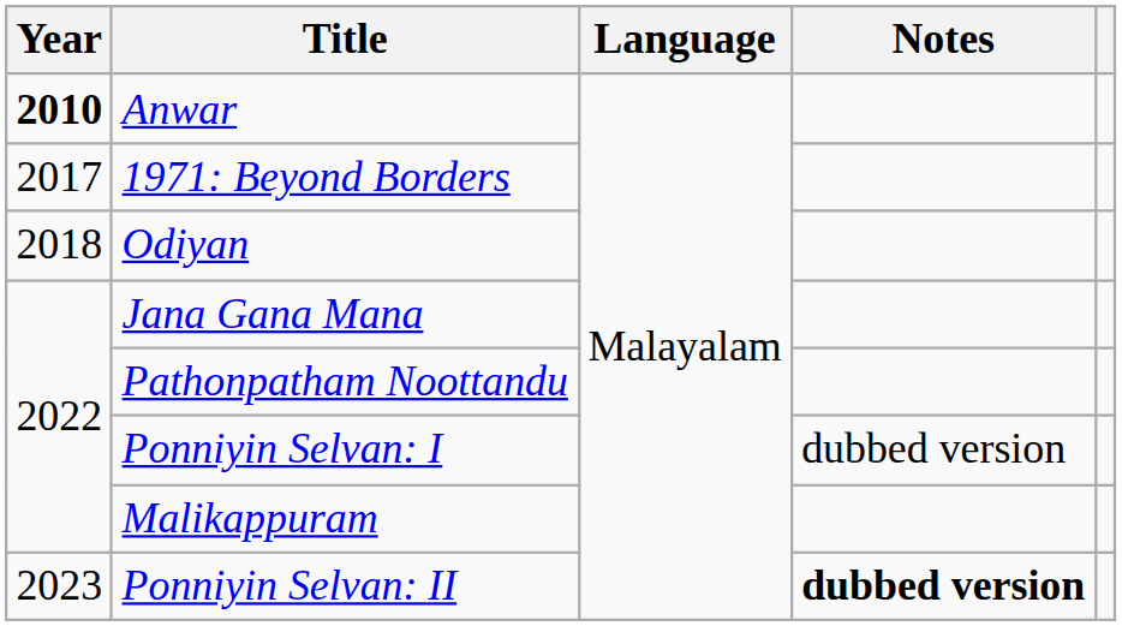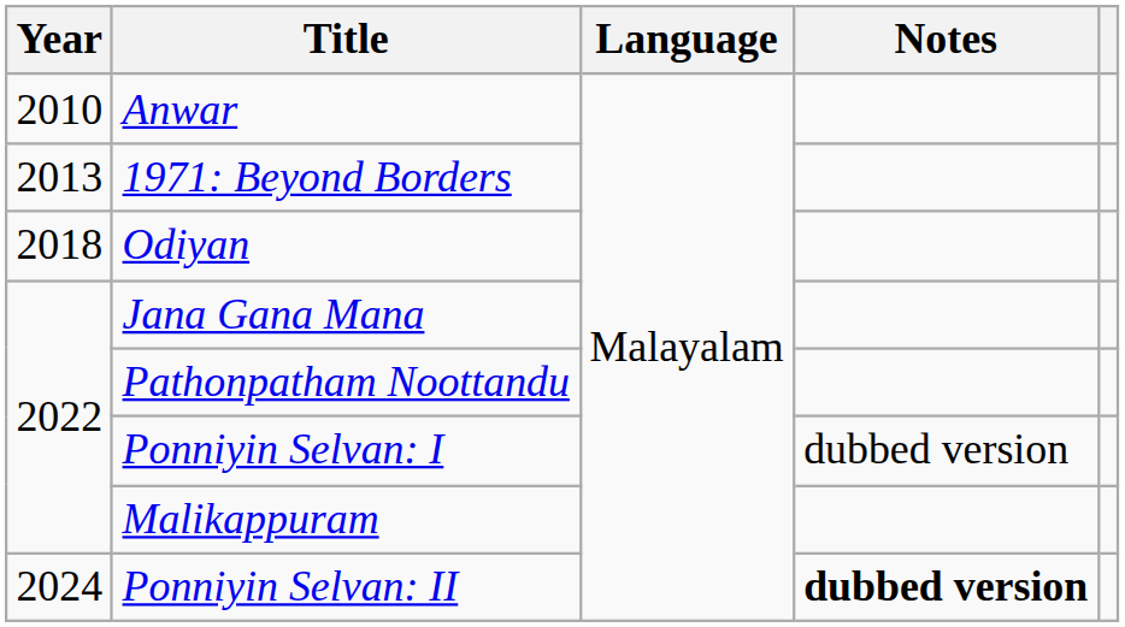 <table class="wikitable plainrowheaders sortable" style="margin-right: 0;">
 <tr>
 <th scope="col">Year</th>
 <th scope="col">Title</th>
 <th scope="col">Language</th>
 <th scope="col" class="unsortable">Notes</th>
 <th scope="col" class="unsortable"></th>
 </tr>
 <tr>
-<td><strong>2010</strong></td>
+<td>2010</td>
 <td><em><a href='#'>Anwar</a></em></td>
 <td rowspan="8">Malayalam</td>
 <td></td>
 <td></td>
 </tr>
 <tr>
-<td>2017</td>
+<td>2013</td>
 <td><em><a href='#'>1971: Beyond Borders</a></em></td>
 <td></td>
 <td></td>
 </tr>
 <tr>
 <td>2018</td>
 <td><em><a href='#'>Odiyan</a></em></td>
 <td></td>
 <td style="text-align:center;"></td>
 </tr>
 <tr>
 <td rowspan=4>2022</td>
 <td><em><a href='#'>Jana Gana Mana</a></em></td>
 <td></td>
 <td style="text-align:center;"></td>
 </tr>
 <tr>
 <td><em><a href='#'>Pathonpatham Noottandu</a></em></td>
 <td></td>
 <td style="text-align:center;"></td>
 </tr>
 <tr>
 <td><em><a href='#'>Ponniyin Selvan: I</a></em></td>
 <td>dubbed version</td>
 <td style="text-align:center;"></td>
 </tr>
 <tr>
 <td><em><a href='#'>Malikappuram</a></em></td>
 <td></td>
 <td style="text-align:center;"></td>
 </tr>
 <tr>
-<td rowspan=1>2023</td>
+<td rowspan=1>2024</td>
 <td><em><a href='#'>Ponniyin Selvan: II</a></em></td>
 <td><strong>dubbed version</strong></td>
 <td style="text-align:center;"></td>
 </tr>
 </table>
